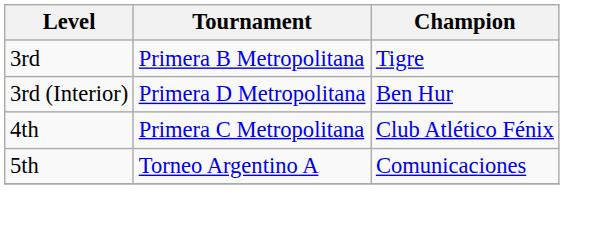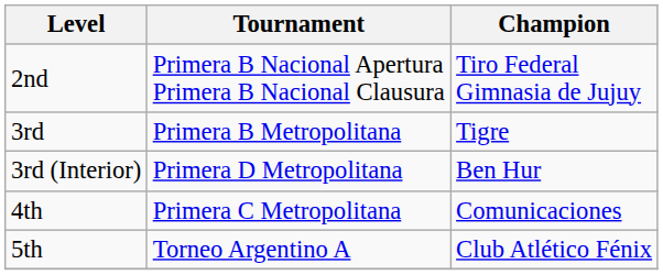 <table class="wikitable">
 <tr>
 <th>Level</th>
 <th>Tournament</th>
 <th>Champion</th>
+</tr>
+<tr>
+<td>2nd</td>
+<td><a href='#'>Primera B Nacional</a> Apertura <br> <a href='#'>Primera B Nacional</a> Clausura</td>
+<td><a href='#'>Tiro Federal</a> <br> <a href='#'>Gimnasia de Jujuy</a></td>
 </tr>
 <tr>
 <td>3rd</td>
 <td><a href='#'>Primera B Metropolitana</a></td>
 <td><a href='#'>Tigre</a></td>
 </tr>
 <tr>
 <td>3rd (Interior)</td>
 <td><a href='#'>Primera D Metropolitana</a></td>
 <td><a href='#'>Ben Hur</a></td>
 </tr>
 <tr>
 <td>4th</td>
 <td><a href='#'>Primera C Metropolitana</a></td>
-<td><a href='#'>Club Atlético Fénix</a></td>
+<td><a href='#'>Comunicaciones</a></td>
 </tr>
 <tr>
 <td>5th</td>
 <td><a href='#'>Torneo Argentino A</a></td>
-<td><a href='#'>Comunicaciones</a></td>
+<td><a href='#'>Club Atlético Fénix</a></td>
 </tr>
 <tr>
 </tr>
 </table>
